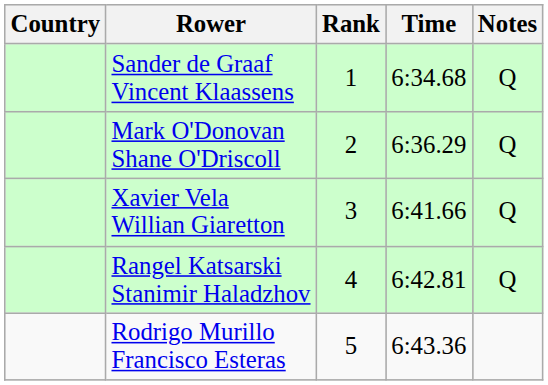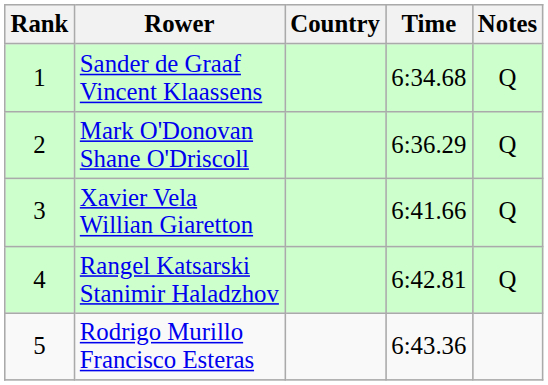 <table class="wikitable" style="text-align:center">
 <tr>
+<th>Rank</th>
+<th>Rower</th>
 <th>Country</th>
-<th>Rower</th>
-<th>Rank</th>
 <th>Time</th>
 <th>Notes</th>
 </tr>
 <tr bgcolor=ccffcc>
+<td>1</td>
+<td align="left"><a href='#'>Sander de Graaf</a><br><a href='#'>Vincent Klaassens</a></td>
 <td align="left"></td>
-<td align="left"><a href='#'>Sander de Graaf</a><br><a href='#'>Vincent Klaassens</a></td>
-<td>1</td>
 <td>6:34.68</td>
 <td>Q</td>
 </tr>
 <tr bgcolor=ccffcc>
+<td>2</td>
+<td align="left"><a href='#'>Mark O'Donovan</a><br><a href='#'>Shane O'Driscoll</a></td>
 <td align="left"></td>
-<td align="left"><a href='#'>Mark O'Donovan</a><br><a href='#'>Shane O'Driscoll</a></td>
-<td>2</td>
 <td>6:36.29</td>
 <td>Q</td>
 </tr>
 <tr bgcolor=ccffcc>
+<td>3</td>
+<td align="left"><a href='#'>Xavier Vela</a><br><a href='#'>Willian Giaretton</a></td>
 <td align="left"></td>
-<td align="left"><a href='#'>Xavier Vela</a><br><a href='#'>Willian Giaretton</a></td>
-<td>3</td>
 <td>6:41.66</td>
 <td>Q</td>
 </tr>
 <tr bgcolor=ccffcc>
+<td>4</td>
+<td align="left"><a href='#'>Rangel Katsarski</a><br><a href='#'>Stanimir Haladzhov</a></td>
 <td align="left"></td>
-<td align="left"><a href='#'>Rangel Katsarski</a><br><a href='#'>Stanimir Haladzhov</a></td>
-<td>4</td>
 <td>6:42.81</td>
 <td>Q</td>
 </tr>
 <tr>
+<td>5</td>
+<td align="left"><a href='#'>Rodrigo Murillo</a><br><a href='#'>Francisco Esteras</a></td>
 <td align="left"></td>
-<td align="left"><a href='#'>Rodrigo Murillo</a><br><a href='#'>Francisco Esteras</a></td>
-<td>5</td>
 <td>6:43.36</td>
 <td></td>
 </tr>
 </table>
